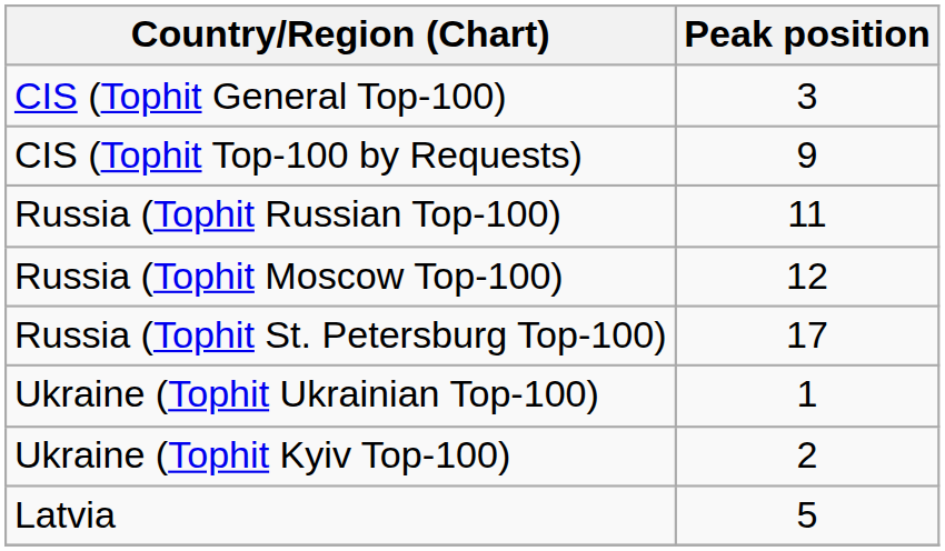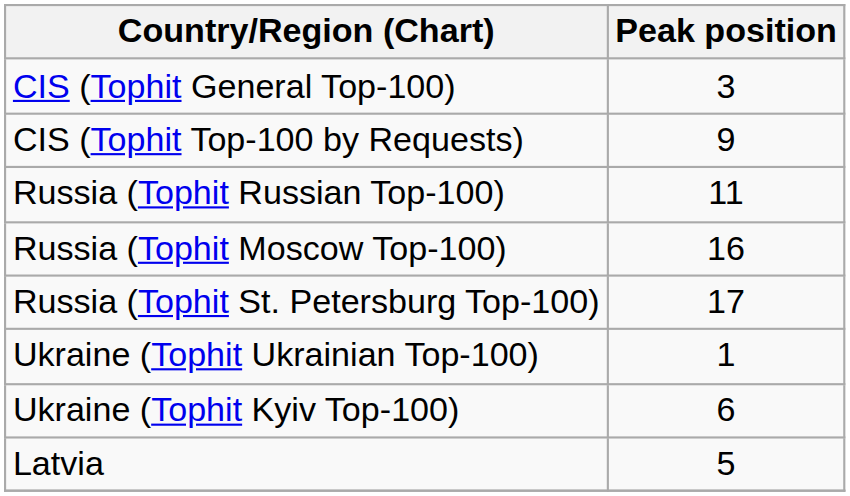 <table class="wikitable sortable">
 <tr>
 <th>Country/Region (Chart)</th>
 <th>Peak position</th>
 </tr>
 <tr>
 <td><a href='#'>CIS</a> (<a href='#'>Tophit</a> General Top-100)</td>
 <td align="center">3</td>
 </tr>
 <tr>
 <td>CIS (<a href='#'>Tophit</a> Top-100 by Requests)</td>
 <td align="center">9</td>
 </tr>
 <tr>
 <td>Russia (<a href='#'>Tophit</a> Russian Top-100)</td>
 <td align="center">11</td>
 </tr>
 <tr>
 <td>Russia (<a href='#'>Tophit</a> Moscow Top-100)</td>
-<td align="center">12</td>
+<td align="center">16</td>
 </tr>
 <tr>
 <td>Russia (<a href='#'>Tophit</a> St. Petersburg Top-100)</td>
 <td align="center">17</td>
 </tr>
 <tr>
 <td>Ukraine (<a href='#'>Tophit</a> Ukrainian Top-100)</td>
 <td align="center">1</td>
 </tr>
 <tr>
 <td>Ukraine (<a href='#'>Tophit</a> Kyiv Top-100)</td>
-<td align="center">2</td>
+<td align="center">6</td>
 </tr>
 <tr>
 <td>Latvia</td>
 <td align="center">5</td>
 </tr>
 <tr>
 </tr>
 </table>
